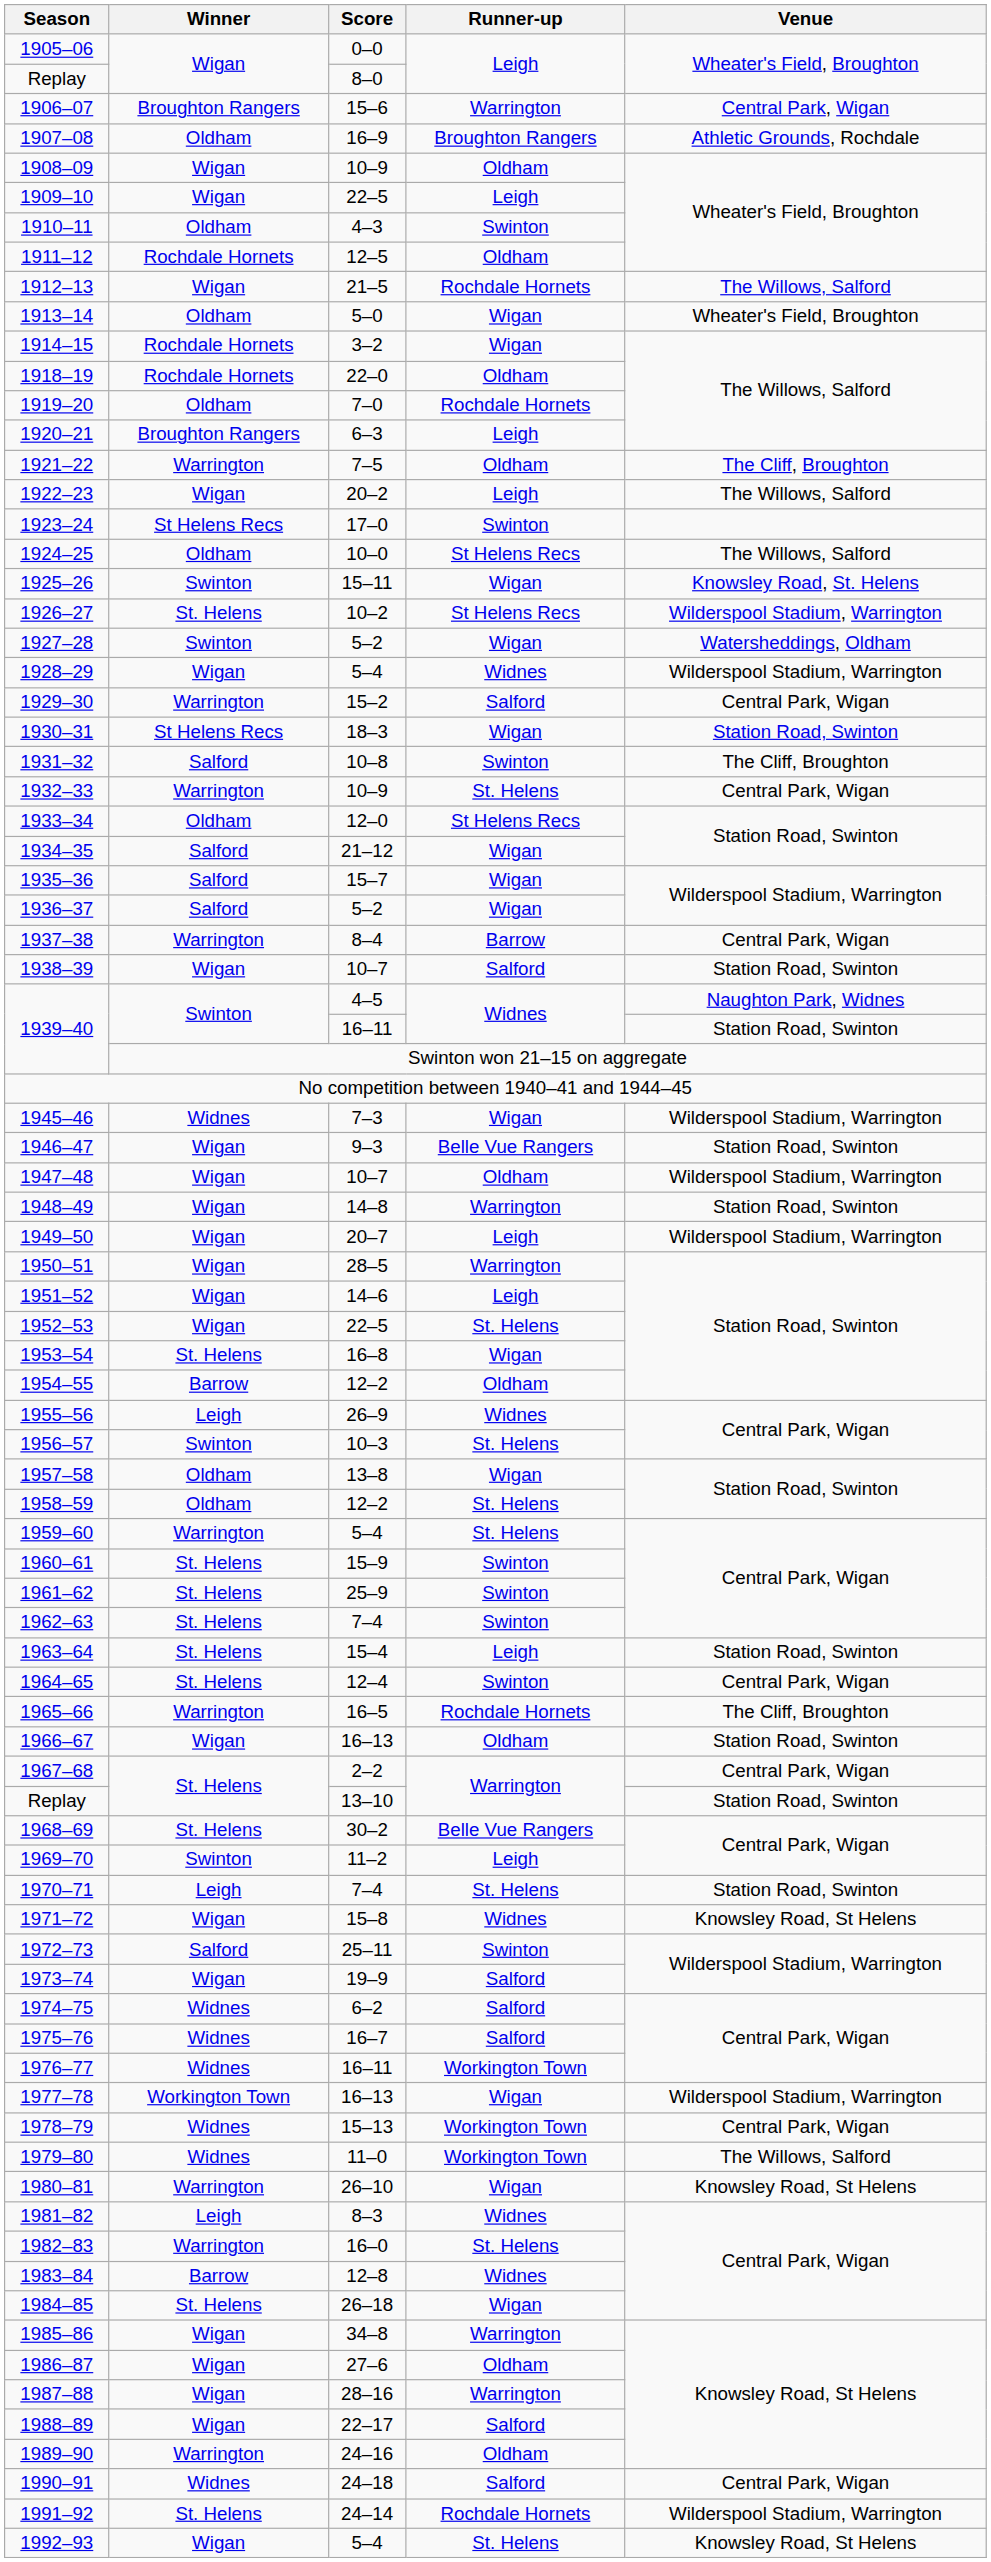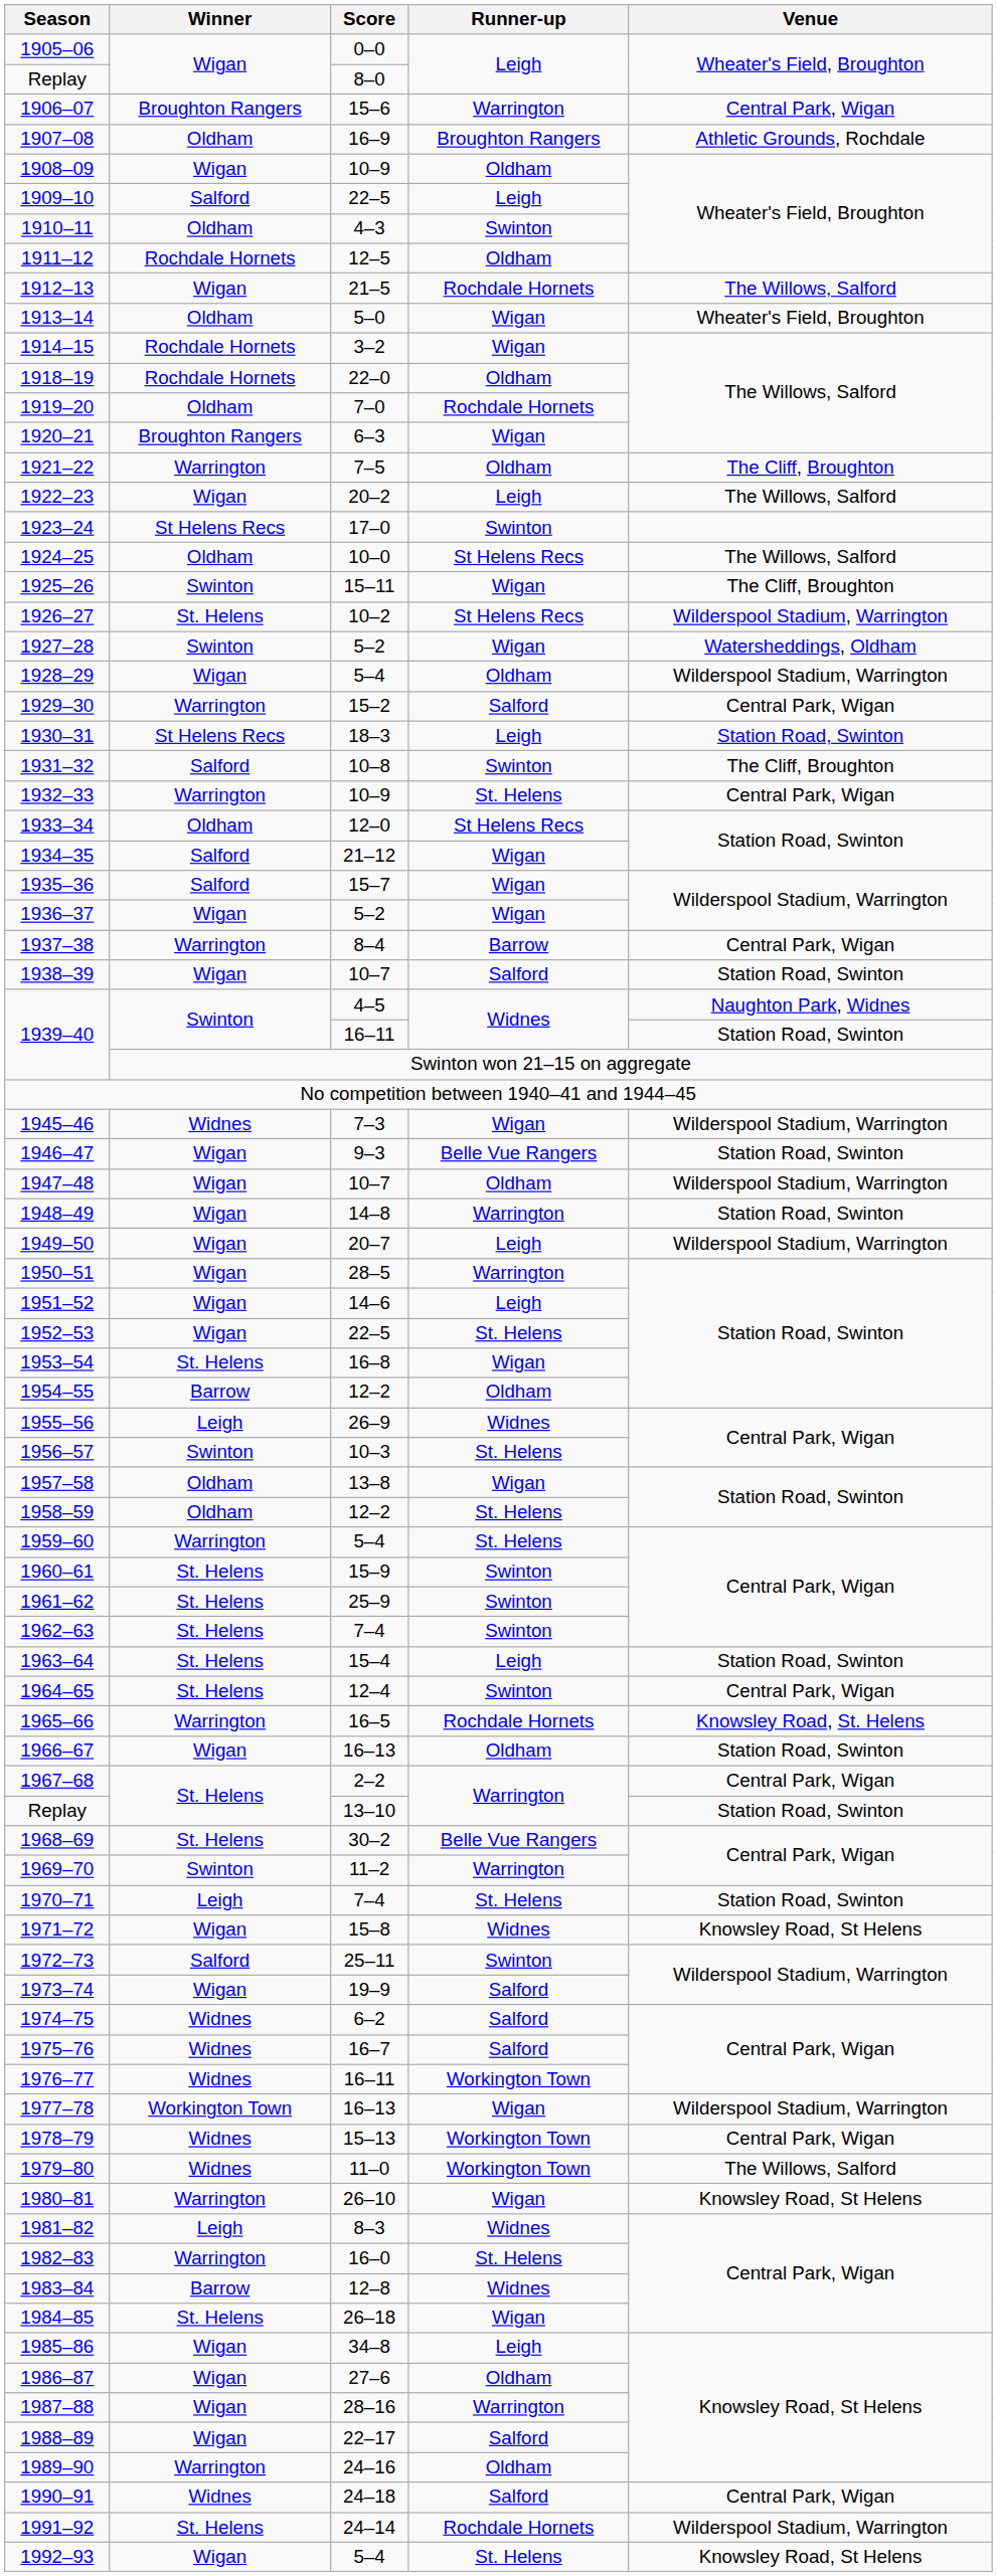 <table width="95%" class="wikitable" style="text-align:center">
 <tr>
 <th>Season</th>
 <th>Winner</th>
 <th>Score</th>
 <th>Runner-up</th>
 <th>Venue</th>
 </tr>
 <tr>
 <td><a href='#'>1905–06</a></td>
 <td rowspan="2"><a href='#'>Wigan</a></td>
 <td>0–0</td>
 <td rowspan="2"><a href='#'>Leigh</a></td>
 <td rowspan="2"><a href='#'>Wheater's Field</a>, <a href='#'>Broughton</a></td>
 </tr>
 <tr>
 <td>Replay</td>
 <td>8–0</td>
 </tr>
 <tr>
 <td><a href='#'>1906–07</a></td>
 <td><a href='#'>Broughton Rangers</a></td>
 <td>15–6</td>
 <td><a href='#'>Warrington</a></td>
 <td><a href='#'>Central Park</a>, <a href='#'>Wigan</a></td>
 </tr>
 <tr>
 <td><a href='#'>1907–08</a></td>
 <td><a href='#'>Oldham</a></td>
 <td>16–9</td>
 <td><a href='#'>Broughton Rangers</a></td>
 <td><a href='#'>Athletic Grounds</a>, Rochdale</td>
 </tr>
 <tr>
 <td><a href='#'>1908–09</a></td>
 <td><a href='#'>Wigan</a></td>
 <td>10–9</td>
 <td><a href='#'>Oldham</a></td>
 <td rowspan="4">Wheater's Field, Broughton</td>
 </tr>
 <tr>
 <td><a href='#'>1909–10</a></td>
-<td><a href='#'>Wigan</a></td>
+<td><a href='#'>Salford</a></td>
 <td>22–5</td>
 <td><a href='#'>Leigh</a></td>
 </tr>
 <tr>
 <td><a href='#'>1910–11</a></td>
 <td><a href='#'>Oldham</a></td>
 <td>4–3</td>
 <td><a href='#'>Swinton</a></td>
 </tr>
 <tr>
 <td><a href='#'>1911–12</a></td>
 <td><a href='#'>Rochdale Hornets</a></td>
 <td>12–5</td>
 <td><a href='#'>Oldham</a></td>
 </tr>
 <tr>
 <td><a href='#'>1912–13</a></td>
 <td><a href='#'>Wigan</a></td>
 <td>21–5</td>
 <td><a href='#'>Rochdale Hornets</a></td>
 <td><a href='#'>The Willows, Salford</a></td>
 </tr>
 <tr>
 <td><a href='#'>1913–14</a></td>
 <td><a href='#'>Oldham</a></td>
 <td>5–0</td>
 <td><a href='#'>Wigan</a></td>
 <td>Wheater's Field, Broughton</td>
 </tr>
 <tr>
 <td><a href='#'>1914–15</a></td>
 <td><a href='#'>Rochdale Hornets</a></td>
 <td>3–2</td>
 <td><a href='#'>Wigan</a></td>
 <td rowspan="4">The Willows, Salford</td>
 </tr>
 <tr>
 <td><a href='#'>1918–19</a></td>
 <td><a href='#'>Rochdale Hornets</a></td>
 <td>22–0</td>
 <td><a href='#'>Oldham</a></td>
 </tr>
 <tr>
 <td><a href='#'>1919–20</a></td>
 <td><a href='#'>Oldham</a></td>
 <td>7–0</td>
 <td><a href='#'>Rochdale Hornets</a></td>
 </tr>
 <tr>
 <td><a href='#'>1920–21</a></td>
 <td><a href='#'>Broughton Rangers</a></td>
 <td>6–3</td>
-<td><a href='#'>Leigh</a></td>
+<td><a href='#'>Wigan</a></td>
 </tr>
 <tr>
 <td><a href='#'>1921–22</a></td>
 <td><a href='#'>Warrington</a></td>
 <td>7–5</td>
 <td><a href='#'>Oldham</a></td>
 <td><a href='#'>The Cliff</a>, <a href='#'>Broughton</a></td>
 </tr>
 <tr>
 <td><a href='#'>1922–23</a></td>
 <td><a href='#'>Wigan</a></td>
 <td>20–2</td>
 <td><a href='#'>Leigh</a></td>
 <td>The Willows, Salford</td>
 </tr>
 <tr>
 <td><a href='#'>1923–24</a></td>
 <td><a href='#'>St Helens Recs</a></td>
 <td>17–0</td>
 <td><a href='#'>Swinton</a></td>
 </tr>
 <tr>
 <td><a href='#'>1924–25</a></td>
 <td><a href='#'>Oldham</a></td>
 <td>10–0</td>
 <td><a href='#'>St Helens Recs</a></td>
 <td>The Willows, Salford</td>
 </tr>
 <tr>
 <td><a href='#'>1925–26</a></td>
 <td><a href='#'>Swinton</a></td>
 <td>15–11</td>
 <td><a href='#'>Wigan</a></td>
-<td><a href='#'>Knowsley Road</a>, <a href='#'>St. Helens</a></td>
+<td>The Cliff, Broughton</td>
 </tr>
 <tr>
 <td><a href='#'>1926–27</a></td>
 <td><a href='#'>St. Helens</a></td>
 <td>10–2</td>
 <td><a href='#'>St Helens Recs</a></td>
 <td><a href='#'>Wilderspool Stadium</a>, <a href='#'>Warrington</a></td>
 </tr>
 <tr>
 <td><a href='#'>1927–28</a></td>
 <td><a href='#'>Swinton</a></td>
 <td>5–2</td>
 <td><a href='#'>Wigan</a></td>
 <td><a href='#'>Watersheddings</a>, <a href='#'>Oldham</a></td>
 </tr>
 <tr>
 <td><a href='#'>1928–29</a></td>
 <td><a href='#'>Wigan</a></td>
 <td>5–4</td>
-<td><a href='#'>Widnes</a></td>
+<td><a href='#'>Oldham</a></td>
 <td>Wilderspool Stadium, Warrington</td>
 </tr>
 <tr>
 <td><a href='#'>1929–30</a></td>
 <td><a href='#'>Warrington</a></td>
 <td>15–2</td>
 <td><a href='#'>Salford</a></td>
 <td>Central Park, Wigan</td>
 </tr>
 <tr>
 <td><a href='#'>1930–31</a></td>
 <td><a href='#'>St Helens Recs</a></td>
 <td>18–3</td>
-<td><a href='#'>Wigan</a></td>
+<td><a href='#'>Leigh</a></td>
 <td><a href='#'>Station Road, Swinton</a></td>
 </tr>
 <tr>
 <td><a href='#'>1931–32</a></td>
 <td><a href='#'>Salford</a></td>
 <td>10–8</td>
 <td><a href='#'>Swinton</a></td>
 <td>The Cliff, Broughton</td>
 </tr>
 <tr>
 <td><a href='#'>1932–33</a></td>
 <td><a href='#'>Warrington</a></td>
 <td>10–9</td>
 <td><a href='#'>St. Helens</a></td>
 <td>Central Park, Wigan</td>
 </tr>
 <tr>
 <td><a href='#'>1933–34</a></td>
 <td><a href='#'>Oldham</a></td>
 <td>12–0</td>
 <td><a href='#'>St Helens Recs</a></td>
 <td rowspan="2">Station Road, Swinton</td>
 </tr>
 <tr>
 <td><a href='#'>1934–35</a></td>
 <td><a href='#'>Salford</a></td>
 <td>21–12</td>
 <td><a href='#'>Wigan</a></td>
 </tr>
 <tr>
 <td><a href='#'>1935–36</a></td>
 <td><a href='#'>Salford</a></td>
 <td>15–7</td>
 <td><a href='#'>Wigan</a></td>
 <td rowspan="2">Wilderspool Stadium, Warrington</td>
 </tr>
 <tr>
 <td><a href='#'>1936–37</a></td>
-<td><a href='#'>Salford</a></td>
+<td><a href='#'>Wigan</a></td>
 <td>5–2</td>
 <td><a href='#'>Wigan</a></td>
 </tr>
 <tr>
 <td><a href='#'>1937–38</a></td>
 <td><a href='#'>Warrington</a></td>
 <td>8–4</td>
 <td><a href='#'>Barrow</a></td>
 <td>Central Park, Wigan</td>
 </tr>
 <tr>
 <td><a href='#'>1938–39</a></td>
 <td><a href='#'>Wigan</a></td>
 <td>10–7</td>
 <td><a href='#'>Salford</a></td>
 <td>Station Road, Swinton</td>
 </tr>
 <tr>
 <td rowspan="3"><a href='#'>1939–40</a></td>
 <td rowspan="2"><a href='#'>Swinton</a></td>
 <td>4–5</td>
 <td rowspan="2"><a href='#'>Widnes</a></td>
 <td><a href='#'>Naughton Park</a>, <a href='#'>Widnes</a></td>
 </tr>
 <tr>
 <td>16–11</td>
 <td>Station Road, Swinton</td>
 </tr>
 <tr>
 <td colspan=4>Swinton won 21–15 on aggregate</td>
 </tr>
 <tr>
 <td colspan="5">No competition between 1940–41 and 1944–45</td>
 </tr>
 <tr>
 <td><a href='#'>1945–46</a></td>
 <td><a href='#'>Widnes</a></td>
 <td>7–3</td>
 <td><a href='#'>Wigan</a></td>
 <td>Wilderspool Stadium, Warrington</td>
 </tr>
 <tr>
 <td><a href='#'>1946–47</a></td>
 <td><a href='#'>Wigan</a></td>
 <td>9–3</td>
 <td><a href='#'>Belle Vue Rangers</a></td>
 <td>Station Road, Swinton</td>
 </tr>
 <tr>
 <td><a href='#'>1947–48</a></td>
 <td><a href='#'>Wigan</a></td>
 <td>10–7</td>
 <td><a href='#'>Oldham</a></td>
 <td>Wilderspool Stadium, Warrington</td>
 </tr>
 <tr>
 <td><a href='#'>1948–49</a></td>
 <td><a href='#'>Wigan</a></td>
 <td>14–8</td>
 <td><a href='#'>Warrington</a></td>
 <td>Station Road, Swinton</td>
 </tr>
 <tr>
 <td><a href='#'>1949–50</a></td>
 <td><a href='#'>Wigan</a></td>
 <td>20–7</td>
 <td><a href='#'>Leigh</a></td>
 <td>Wilderspool Stadium, Warrington</td>
 </tr>
 <tr>
 <td><a href='#'>1950–51</a></td>
 <td><a href='#'>Wigan</a></td>
 <td>28–5</td>
 <td><a href='#'>Warrington</a></td>
 <td rowspan="5">Station Road, Swinton</td>
 </tr>
 <tr>
 <td><a href='#'>1951–52</a></td>
 <td><a href='#'>Wigan</a></td>
 <td>14–6</td>
 <td><a href='#'>Leigh</a></td>
 </tr>
 <tr>
 <td><a href='#'>1952–53</a></td>
 <td><a href='#'>Wigan</a></td>
 <td>22–5</td>
 <td><a href='#'>St. Helens</a></td>
 </tr>
 <tr>
 <td><a href='#'>1953–54</a></td>
 <td><a href='#'>St. Helens</a></td>
 <td>16–8</td>
 <td><a href='#'>Wigan</a></td>
 </tr>
 <tr>
 <td><a href='#'>1954–55</a></td>
 <td><a href='#'>Barrow</a></td>
 <td>12–2</td>
 <td><a href='#'>Oldham</a></td>
 </tr>
 <tr>
 <td><a href='#'>1955–56</a></td>
 <td><a href='#'>Leigh</a></td>
 <td>26–9</td>
 <td><a href='#'>Widnes</a></td>
 <td rowspan="2">Central Park, Wigan</td>
 </tr>
 <tr>
 <td><a href='#'>1956–57</a></td>
 <td><a href='#'>Swinton</a></td>
 <td>10–3</td>
 <td><a href='#'>St. Helens</a></td>
 </tr>
 <tr>
 <td><a href='#'>1957–58</a></td>
 <td><a href='#'>Oldham</a></td>
 <td>13–8</td>
 <td><a href='#'>Wigan</a></td>
 <td rowspan="2">Station Road, Swinton</td>
 </tr>
 <tr>
 <td><a href='#'>1958–59</a></td>
 <td><a href='#'>Oldham</a></td>
 <td>12–2</td>
 <td><a href='#'>St. Helens</a></td>
 </tr>
 <tr>
 <td><a href='#'>1959–60</a></td>
 <td><a href='#'>Warrington</a></td>
 <td>5–4</td>
 <td><a href='#'>St. Helens</a></td>
 <td rowspan="4">Central Park, Wigan</td>
 </tr>
 <tr>
 <td><a href='#'>1960–61</a></td>
 <td><a href='#'>St. Helens</a></td>
 <td>15–9</td>
 <td><a href='#'>Swinton</a></td>
 </tr>
 <tr>
 <td><a href='#'>1961–62</a></td>
 <td><a href='#'>St. Helens</a></td>
 <td>25–9</td>
 <td><a href='#'>Swinton</a></td>
 </tr>
 <tr>
 <td><a href='#'>1962–63</a></td>
 <td><a href='#'>St. Helens</a></td>
 <td>7–4</td>
 <td><a href='#'>Swinton</a></td>
 </tr>
 <tr>
 <td><a href='#'>1963–64</a></td>
 <td><a href='#'>St. Helens</a></td>
 <td>15–4</td>
 <td><a href='#'>Leigh</a></td>
 <td>Station Road, Swinton</td>
 </tr>
 <tr>
 <td><a href='#'>1964–65</a></td>
 <td><a href='#'>St. Helens</a></td>
 <td>12–4</td>
 <td><a href='#'>Swinton</a></td>
 <td>Central Park, Wigan</td>
 </tr>
 <tr>
 <td><a href='#'>1965–66</a></td>
 <td><a href='#'>Warrington</a></td>
 <td>16–5</td>
 <td><a href='#'>Rochdale Hornets</a></td>
-<td>The Cliff, Broughton</td>
+<td><a href='#'>Knowsley Road</a>, <a href='#'>St. Helens</a></td>
 </tr>
 <tr>
 <td><a href='#'>1966–67</a></td>
 <td><a href='#'>Wigan</a></td>
 <td>16–13</td>
 <td><a href='#'>Oldham</a></td>
 <td>Station Road, Swinton</td>
 </tr>
 <tr>
 <td><a href='#'>1967–68</a></td>
 <td rowspan="2"><a href='#'>St. Helens</a></td>
 <td>2–2</td>
 <td rowspan="2"><a href='#'>Warrington</a></td>
 <td>Central Park, Wigan</td>
 </tr>
 <tr>
 <td>Replay</td>
 <td>13–10</td>
 <td>Station Road, Swinton</td>
 </tr>
 <tr>
 <td><a href='#'>1968–69</a></td>
 <td><a href='#'>St. Helens</a></td>
 <td>30–2</td>
 <td><a href='#'>Belle Vue Rangers</a></td>
 <td rowspan="2">Central Park, Wigan</td>
 </tr>
 <tr>
 <td><a href='#'>1969–70</a></td>
 <td><a href='#'>Swinton</a></td>
 <td>11–2</td>
-<td><a href='#'>Leigh</a></td>
+<td><a href='#'>Warrington</a></td>
 </tr>
 <tr>
 <td><a href='#'>1970–71</a></td>
 <td><a href='#'>Leigh</a></td>
 <td>7–4</td>
 <td><a href='#'>St. Helens</a></td>
 <td>Station Road, Swinton</td>
 </tr>
 <tr>
 <td><a href='#'>1971–72</a></td>
 <td><a href='#'>Wigan</a></td>
 <td>15–8</td>
 <td><a href='#'>Widnes</a></td>
 <td>Knowsley Road, St Helens</td>
 </tr>
 <tr>
 <td><a href='#'>1972–73</a></td>
 <td><a href='#'>Salford</a></td>
 <td>25–11</td>
 <td><a href='#'>Swinton</a></td>
 <td rowspan="2">Wilderspool Stadium, Warrington</td>
 </tr>
 <tr>
 <td><a href='#'>1973–74</a></td>
 <td><a href='#'>Wigan</a></td>
 <td>19–9</td>
 <td><a href='#'>Salford</a></td>
 </tr>
 <tr>
 <td><a href='#'>1974–75</a></td>
 <td><a href='#'>Widnes</a></td>
 <td>6–2</td>
 <td><a href='#'>Salford</a></td>
 <td rowspan="3">Central Park, Wigan</td>
 </tr>
 <tr>
 <td><a href='#'>1975–76</a></td>
 <td><a href='#'>Widnes</a></td>
 <td>16–7</td>
 <td><a href='#'>Salford</a></td>
 </tr>
 <tr>
 <td><a href='#'>1976–77</a></td>
 <td><a href='#'>Widnes</a></td>
 <td>16–11</td>
 <td><a href='#'>Workington Town</a></td>
 </tr>
 <tr>
 <td><a href='#'>1977–78</a></td>
 <td><a href='#'>Workington Town</a></td>
 <td>16–13</td>
 <td><a href='#'>Wigan</a></td>
 <td>Wilderspool Stadium, Warrington</td>
 </tr>
 <tr>
 <td><a href='#'>1978–79</a></td>
 <td><a href='#'>Widnes</a></td>
 <td>15–13</td>
 <td><a href='#'>Workington Town</a></td>
 <td>Central Park, Wigan</td>
 </tr>
 <tr>
 <td><a href='#'>1979–80</a></td>
 <td><a href='#'>Widnes</a></td>
 <td>11–0</td>
 <td><a href='#'>Workington Town</a></td>
 <td>The Willows, Salford</td>
 </tr>
 <tr>
 <td><a href='#'>1980–81</a></td>
 <td><a href='#'>Warrington</a></td>
 <td>26–10</td>
 <td><a href='#'>Wigan</a></td>
 <td>Knowsley Road, St Helens</td>
 </tr>
 <tr>
 <td><a href='#'>1981–82</a></td>
 <td><a href='#'>Leigh</a></td>
 <td>8–3</td>
 <td><a href='#'>Widnes</a></td>
 <td rowspan="4">Central Park, Wigan</td>
 </tr>
 <tr>
 <td><a href='#'>1982–83</a></td>
 <td><a href='#'>Warrington</a></td>
 <td>16–0</td>
 <td><a href='#'>St. Helens</a></td>
 </tr>
 <tr>
 <td><a href='#'>1983–84</a></td>
 <td><a href='#'>Barrow</a></td>
 <td>12–8</td>
 <td><a href='#'>Widnes</a></td>
 </tr>
 <tr>
 <td><a href='#'>1984–85</a></td>
 <td><a href='#'>St. Helens</a></td>
 <td>26–18</td>
 <td><a href='#'>Wigan</a></td>
 </tr>
 <tr>
 <td><a href='#'>1985–86</a></td>
 <td><a href='#'>Wigan</a></td>
 <td>34–8</td>
-<td><a href='#'>Warrington</a></td>
+<td><a href='#'>Leigh</a></td>
 <td rowspan="5">Knowsley Road, St Helens</td>
 </tr>
 <tr>
 <td><a href='#'>1986–87</a></td>
 <td><a href='#'>Wigan</a></td>
 <td>27–6</td>
 <td><a href='#'>Oldham</a></td>
 </tr>
 <tr>
 <td><a href='#'>1987–88</a></td>
 <td><a href='#'>Wigan</a></td>
 <td>28–16</td>
 <td><a href='#'>Warrington</a></td>
 </tr>
 <tr>
 <td><a href='#'>1988–89</a></td>
 <td><a href='#'>Wigan</a></td>
 <td>22–17</td>
 <td><a href='#'>Salford</a></td>
 </tr>
 <tr>
 <td><a href='#'>1989–90</a></td>
 <td><a href='#'>Warrington</a></td>
 <td>24–16</td>
 <td><a href='#'>Oldham</a></td>
 </tr>
 <tr>
 <td><a href='#'>1990–91</a></td>
 <td><a href='#'>Widnes</a></td>
 <td>24–18</td>
 <td><a href='#'>Salford</a></td>
 <td>Central Park, Wigan</td>
 </tr>
 <tr>
 <td><a href='#'>1991–92</a></td>
 <td><a href='#'>St. Helens</a></td>
 <td>24–14</td>
 <td><a href='#'>Rochdale Hornets</a></td>
 <td>Wilderspool Stadium, Warrington</td>
 </tr>
 <tr>
 <td><a href='#'>1992–93</a></td>
 <td><a href='#'>Wigan</a></td>
 <td>5–4</td>
 <td><a href='#'>St. Helens</a></td>
 <td>Knowsley Road, St Helens</td>
 </tr>
 </table>
